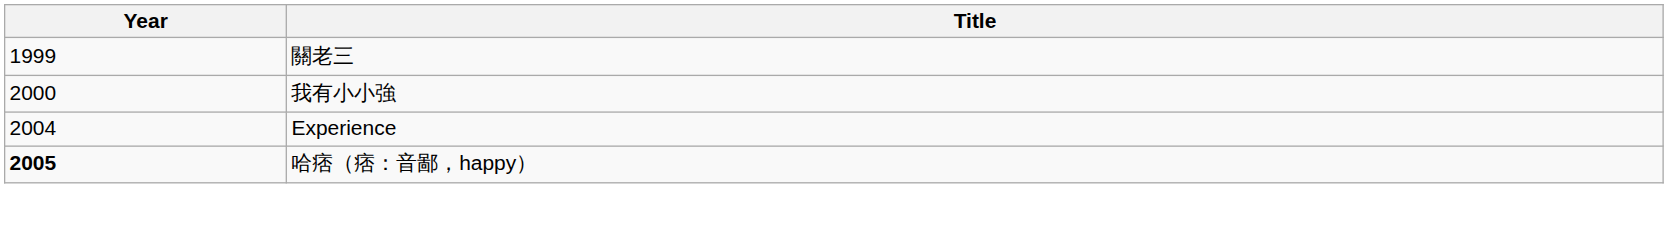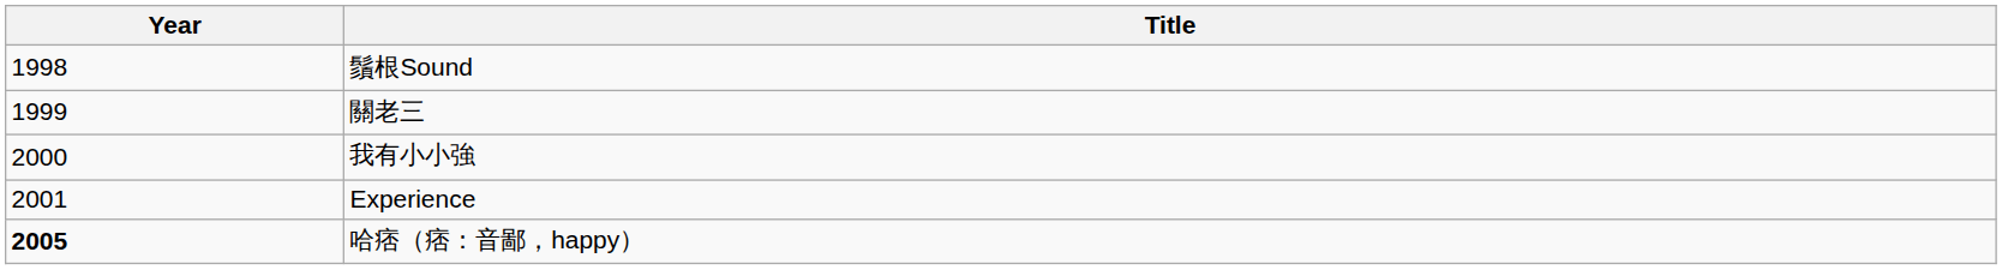 <table class="wikitable" width="80%">
 <tr>
 <th style="width:17%">Year</th>
 <th style="width:90%">Title</th>
+</tr>
+<tr>
+<td>1998</td>
+<td>鬚根Sound</td>
 </tr>
 <tr>
 <td>1999</td>
 <td>關老三</td>
 </tr>
 <tr>
 <td>2000</td>
 <td>我有小小強</td>
 </tr>
 <tr>
-<td>2004</td>
+<td>2001</td>
 <td>Experience</td>
 </tr>
 <tr>
 <td><strong>2005</strong></td>
 <td>哈痞（痞：音鄙，happy）</td>
 </tr>
 </table>
